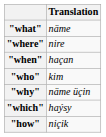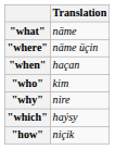 <table class=wikitable>
 <tr>
 <th></th>
 <th>Translation</th>
 </tr>
 <tr>
 <th>"what"</th>
 <td><em>näme</em></td>
 </tr>
 <tr>
 <th>"where"</th>
-<td><em>nire</em></td>
+<td><em>näme üçin</em></td>
 </tr>
 <tr>
 <th>"when"</th>
 <td><em>haçan</em></td>
 </tr>
 <tr>
 <th>"who"</th>
 <td><em>kim</em></td>
 </tr>
 <tr>
 <th>"why"</th>
-<td><em>näme üçin</em></td>
+<td><em>nire</em></td>
 </tr>
 <tr>
 <th>"which"</th>
 <td><em>haýsy</em></td>
 </tr>
 <tr>
 <th>"how"</th>
 <td><em>niçik</em></td>
 </tr>
 </table>
